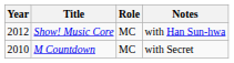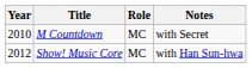 <table class="wikitable" style="font-size: 95%">
 <tr>
 <th scope="col">Year</th>
 <th scope="col">Title</th>
 <th scope="col">Role</th>
 <th scope="col">Notes</th>
 </tr>
 <tr>
+<td>2010</td>
+<td><em><a href='#'>M Countdown</a></em></td>
+<td>MC</td>
+<td>with Secret</td>
+</tr>
+<tr>
 <td>2012</td>
 <td><em><a href='#'>Show! Music Core</a></em></td>
 <td>MC</td>
 <td>with <a href='#'>Han Sun-hwa</a></td>
 </tr>
-<tr>
-<td>2010</td>
-<td><em><a href='#'>M Countdown</a></em></td>
-<td>MC</td>
-<td>with Secret</td>
-</tr>
 </table>
